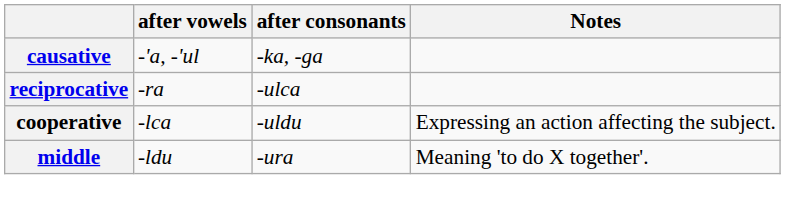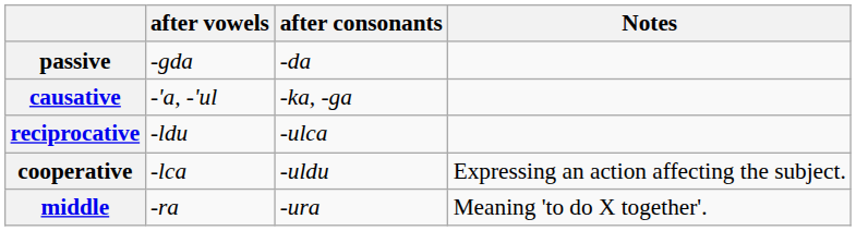 <table class="wikitable">
 <tr>
 <th></th>
 <th>after vowels</th>
 <th>after consonants</th>
 <th>Notes</th>
+</tr>
+<tr>
+<th>passive</th>
+<td><em>-gda</em></td>
+<td><em>-da</em></td>
+<td></td>
 </tr>
 <tr>
 <th><a href='#'>causative</a></th>
 <td><em>-'a, -'ul</em></td>
 <td><em>-ka, -ga</em></td>
 <td></td>
 </tr>
 <tr>
 <th><a href='#'>reciprocative</a></th>
-<td><em>-ra</em></td>
+<td><em>-ldu</em></td>
 <td><em>-ulca</em></td>
 <td></td>
 </tr>
 <tr>
 <th>cooperative</th>
 <td><em>-lca</em></td>
 <td><em>-uldu</em></td>
 <td>Expressing an action affecting the subject.</td>
 </tr>
 <tr>
 <th><a href='#'>middle</a></th>
-<td><em>-ldu</em></td>
+<td><em>-ra</em></td>
 <td><em>-ura</em></td>
 <td>Meaning 'to do X together'.</td>
 </tr>
 </table>
